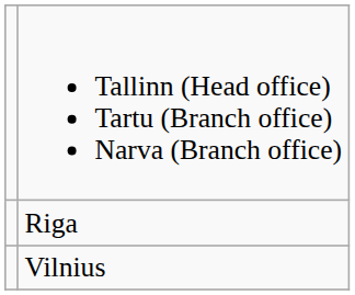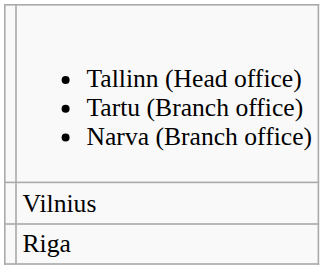 <table class="wikitable">
 <tr>
 <td></td>
 <td><br><ul><li>Tallinn (Head office)</li><li>Tartu (Branch office)</li><li>Narva (Branch office)</li></ul></td>
 </tr>
 <tr>
 <td></td>
-<td>Riga</td>
+<td>Vilnius</td>
 </tr>
 <tr>
 <td></td>
-<td>Vilnius</td>
+<td>Riga</td>
 </tr>
 </table>
